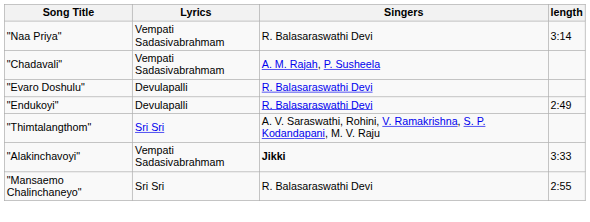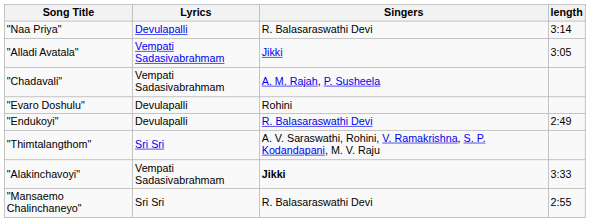 <table class="wikitable">
 <tr>
 <th>Song Title</th>
 <th>Lyrics</th>
 <th>Singers</th>
 <th>length</th>
 </tr>
 <tr>
 <td>"Naa Priya"</td>
-<td>Vempati Sadasivabrahmam</td>
+<td><a href='#'>Devulapalli</a></td>
 <td>R. Balasaraswathi Devi</td>
 <td>3:14</td>
+</tr>
+<tr>
+<td>"Alladi Avatala"</td>
+<td><a href='#'>Vempati Sadasivabrahmam</a></td>
+<td><a href='#'>Jikki</a></td>
+<td>3:05</td>
 </tr>
 <tr>
 <td>"Chadavali"</td>
 <td>Vempati Sadasivabrahmam</td>
 <td><a href='#'>A. M. Rajah</a>, <a href='#'>P. Susheela</a></td>
 <td></td>
 </tr>
 <tr>
 <td>"Evaro Doshulu"</td>
 <td>Devulapalli</td>
-<td><a href='#'>R. Balasaraswathi Devi</a></td>
+<td>Rohini</td>
 <td></td>
 </tr>
 <tr>
 <td>"Endukoyi"</td>
 <td>Devulapalli</td>
 <td><a href='#'>R. Balasaraswathi Devi</a></td>
 <td>2:49</td>
 </tr>
 <tr>
 <td>"Thimtalangthom"</td>
 <td><a href='#'>Sri Sri</a></td>
 <td>A. V. Saraswathi, Rohini, <a href='#'>V. Ramakrishna</a>, <a href='#'>S. P. Kodandapani</a>, M. V. Raju</td>
 <td></td>
 </tr>
 <tr>
 <td>"Alakinchavoyi"</td>
 <td>Vempati Sadasivabrahmam</td>
 <td><strong>Jikki</strong></td>
 <td>3:33</td>
 </tr>
 <tr>
 <td>"Mansaemo Chalinchaneyo"</td>
 <td>Sri Sri</td>
 <td>R. Balasaraswathi Devi</td>
 <td>2:55</td>
 </tr>
 </table>
